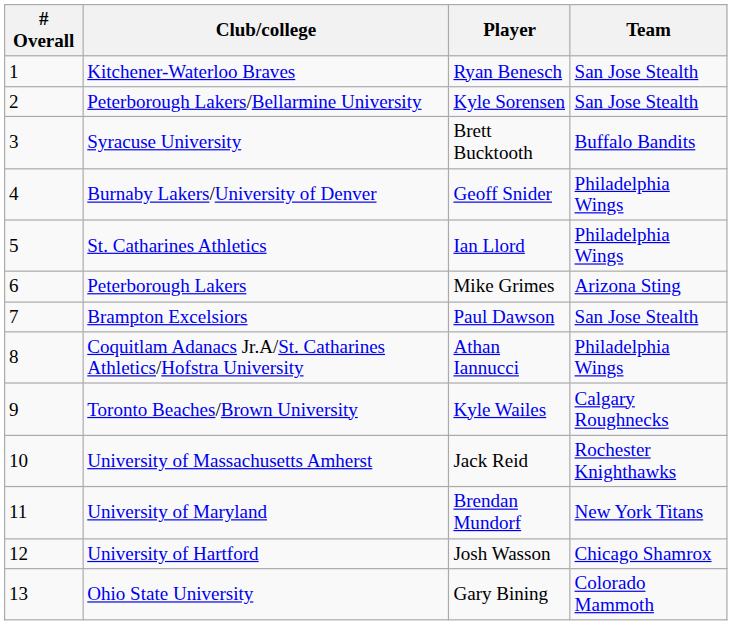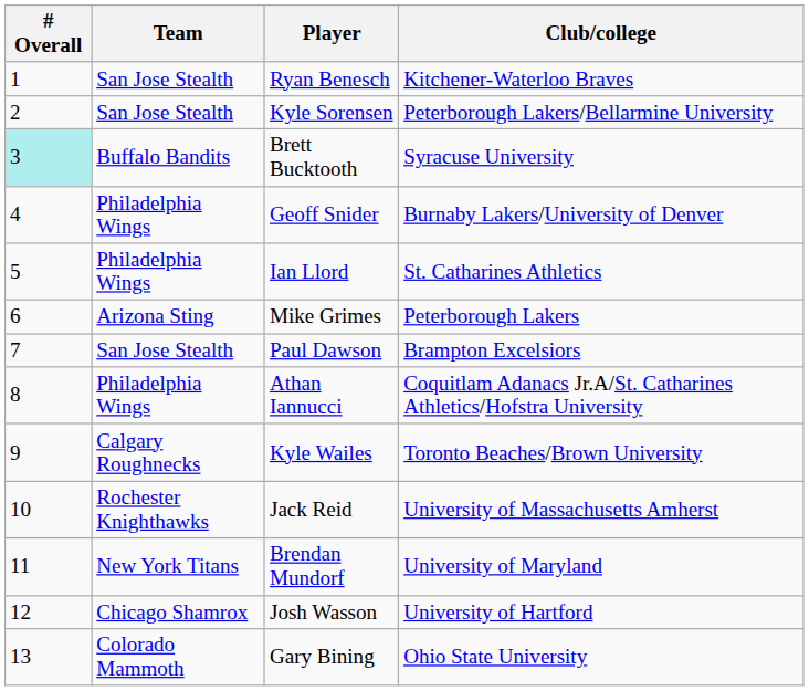 <table class="wikitable">
 <tr>
 <th># Overall</th>
+<th>Team</th>
+<th>Player</th>
 <th>Club/college</th>
-<th>Player</th>
-<th>Team</th>
 </tr>
 <tr>
 <td>1</td>
+<td><a href='#'>San Jose Stealth</a></td>
+<td><a href='#'>Ryan Benesch</a></td>
 <td><a href='#'>Kitchener-Waterloo Braves</a></td>
-<td><a href='#'>Ryan Benesch</a></td>
-<td><a href='#'>San Jose Stealth</a></td>
 </tr>
 <tr>
 <td>2</td>
+<td><a href='#'>San Jose Stealth</a></td>
+<td><a href='#'>Kyle Sorensen</a></td>
 <td><a href='#'>Peterborough Lakers</a>/<a href='#'>Bellarmine University</a></td>
-<td><a href='#'>Kyle Sorensen</a></td>
-<td><a href='#'>San Jose Stealth</a></td>
 </tr>
 <tr>
-<td>3</td>
+<td style="background: paleturquoise;">3</td>
+<td><a href='#'>Buffalo Bandits</a></td>
+<td>Brett Bucktooth</td>
 <td><a href='#'>Syracuse University</a></td>
-<td>Brett Bucktooth</td>
-<td><a href='#'>Buffalo Bandits</a></td>
 </tr>
 <tr>
 <td>4</td>
+<td><a href='#'>Philadelphia Wings</a></td>
+<td><a href='#'>Geoff Snider</a></td>
 <td><a href='#'>Burnaby Lakers</a>/<a href='#'>University of Denver</a></td>
-<td><a href='#'>Geoff Snider</a></td>
-<td><a href='#'>Philadelphia Wings</a></td>
 </tr>
 <tr>
 <td>5</td>
+<td><a href='#'>Philadelphia Wings</a></td>
+<td><a href='#'>Ian Llord</a></td>
 <td><a href='#'>St. Catharines Athletics</a></td>
-<td><a href='#'>Ian Llord</a></td>
-<td><a href='#'>Philadelphia Wings</a></td>
 </tr>
 <tr>
 <td>6</td>
+<td><a href='#'>Arizona Sting</a></td>
+<td>Mike Grimes</td>
 <td><a href='#'>Peterborough Lakers</a></td>
-<td>Mike Grimes</td>
-<td><a href='#'>Arizona Sting</a></td>
 </tr>
 <tr>
 <td>7</td>
+<td><a href='#'>San Jose Stealth</a></td>
+<td><a href='#'>Paul Dawson</a></td>
 <td><a href='#'>Brampton Excelsiors</a></td>
-<td><a href='#'>Paul Dawson</a></td>
-<td><a href='#'>San Jose Stealth</a></td>
 </tr>
 <tr>
 <td>8</td>
+<td><a href='#'>Philadelphia Wings</a></td>
+<td><a href='#'>Athan Iannucci</a></td>
 <td><a href='#'>Coquitlam Adanacs</a> Jr.A/<a href='#'>St. Catharines Athletics</a>/<a href='#'>Hofstra University</a></td>
-<td><a href='#'>Athan Iannucci</a></td>
-<td><a href='#'>Philadelphia Wings</a></td>
 </tr>
 <tr>
 <td>9</td>
+<td><a href='#'>Calgary Roughnecks</a></td>
+<td><a href='#'>Kyle Wailes</a></td>
 <td><a href='#'>Toronto Beaches</a>/<a href='#'>Brown University</a></td>
-<td><a href='#'>Kyle Wailes</a></td>
-<td><a href='#'>Calgary Roughnecks</a></td>
 </tr>
 <tr>
 <td>10</td>
+<td><a href='#'>Rochester Knighthawks</a></td>
+<td>Jack Reid</td>
 <td><a href='#'>University of Massachusetts Amherst</a></td>
-<td>Jack Reid</td>
-<td><a href='#'>Rochester Knighthawks</a></td>
 </tr>
 <tr>
 <td>11</td>
+<td><a href='#'>New York Titans</a></td>
+<td><a href='#'>Brendan Mundorf</a></td>
 <td><a href='#'>University of Maryland</a></td>
-<td><a href='#'>Brendan Mundorf</a></td>
-<td><a href='#'>New York Titans</a></td>
 </tr>
 <tr>
 <td>12</td>
+<td><a href='#'>Chicago Shamrox</a></td>
+<td>Josh Wasson</td>
 <td><a href='#'>University of Hartford</a></td>
-<td>Josh Wasson</td>
-<td><a href='#'>Chicago Shamrox</a></td>
 </tr>
 <tr>
 <td>13</td>
+<td><a href='#'>Colorado Mammoth</a></td>
+<td>Gary Bining</td>
 <td><a href='#'>Ohio State University</a></td>
-<td>Gary Bining</td>
-<td><a href='#'>Colorado Mammoth</a></td>
 </tr>
 </table>
